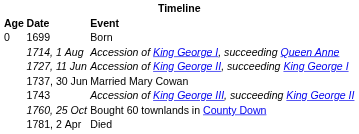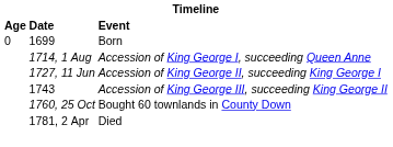 <table>
 <tr>
 <th colspan=3>Timeline</th>
 </tr>
 <tr>
 <th align="left">Age</th>
 <th align="left">Date</th>
 <th align="left">Event</th>
 </tr>
 <tr>
 <td>0</td>
 <td>1699</td>
 <td>Born</td>
 </tr>
 <tr>
 <td></td>
 <td><em>1714, 1 Aug</em></td>
 <td><em>Accession of <a href='#'>King George I</a>, succeeding <a href='#'>Queen Anne</a></em></td>
 </tr>
 <tr>
 <td></td>
 <td><em>1727, 11 Jun</em></td>
 <td><em>Accession of <a href='#'>King George II</a>, succeeding <a href='#'>King George I</a></em></td>
 </tr>
 <tr>
 <td></td>
-<td>1737, 30 Jun</td>
-<td>Married Mary Cowan</td>
-</tr>
-<tr>
-<td></td>
 <td>1743</td>
 <td><em>Accession of <a href='#'>King George III</a>, succeeding <a href='#'>King George II</a></em></td>
 </tr>
 <tr>
 <td></td>
 <td><em>1760, 25 Oct</em></td>
 <td>Bought 60 townlands in <a href='#'>County Down</a></td>
 </tr>
 <tr>
 <td></td>
 <td>1781, 2 Apr</td>
 <td>Died</td>
 </tr>
 </table>
